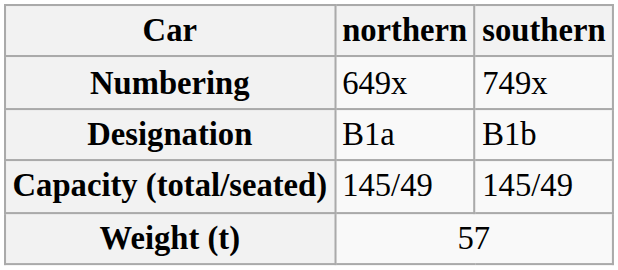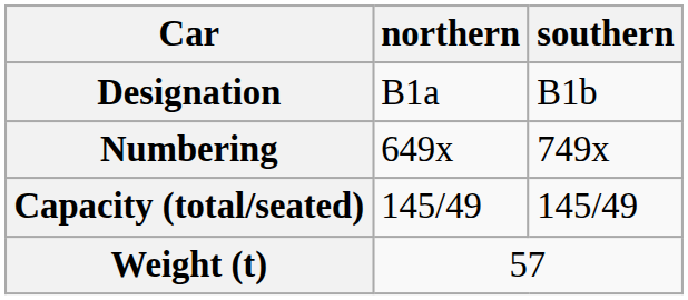 <table class="wikitable">
 <tr>
 <th>Car</th>
 <th>northern</th>
 <th>southern</th>
 </tr>
 <tr>
+<th>Designation</th>
+<td>B1a</td>
+<td>B1b</td>
+</tr>
+<tr>
 <th>Numbering</th>
 <td>649x</td>
 <td>749x</td>
-</tr>
-<tr>
-<th>Designation</th>
-<td>B1a</td>
-<td>B1b</td>
 </tr>
 <tr>
 <th>Capacity (total/seated)</th>
 <td>145/49</td>
 <td>145/49</td>
 </tr>
 <tr>
 <th>Weight (t)</th>
 <td colspan="2" style="text-align: center;">57</td>
 </tr>
 </table>
